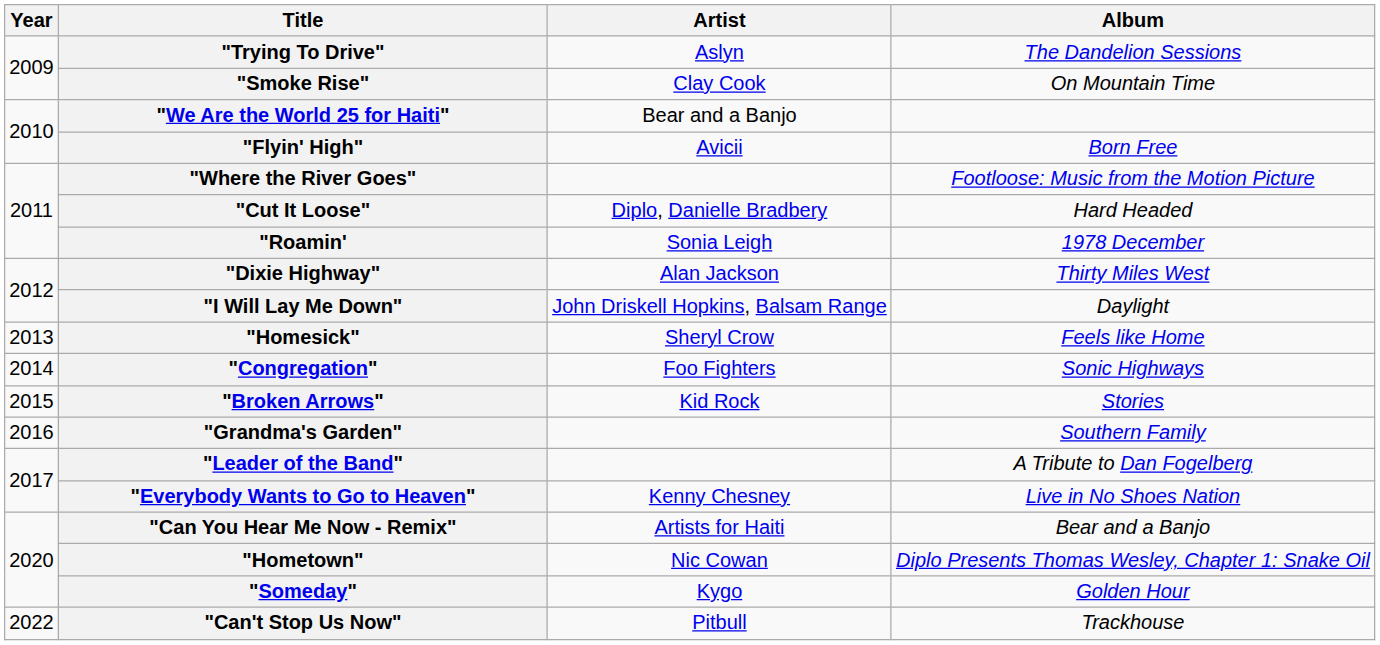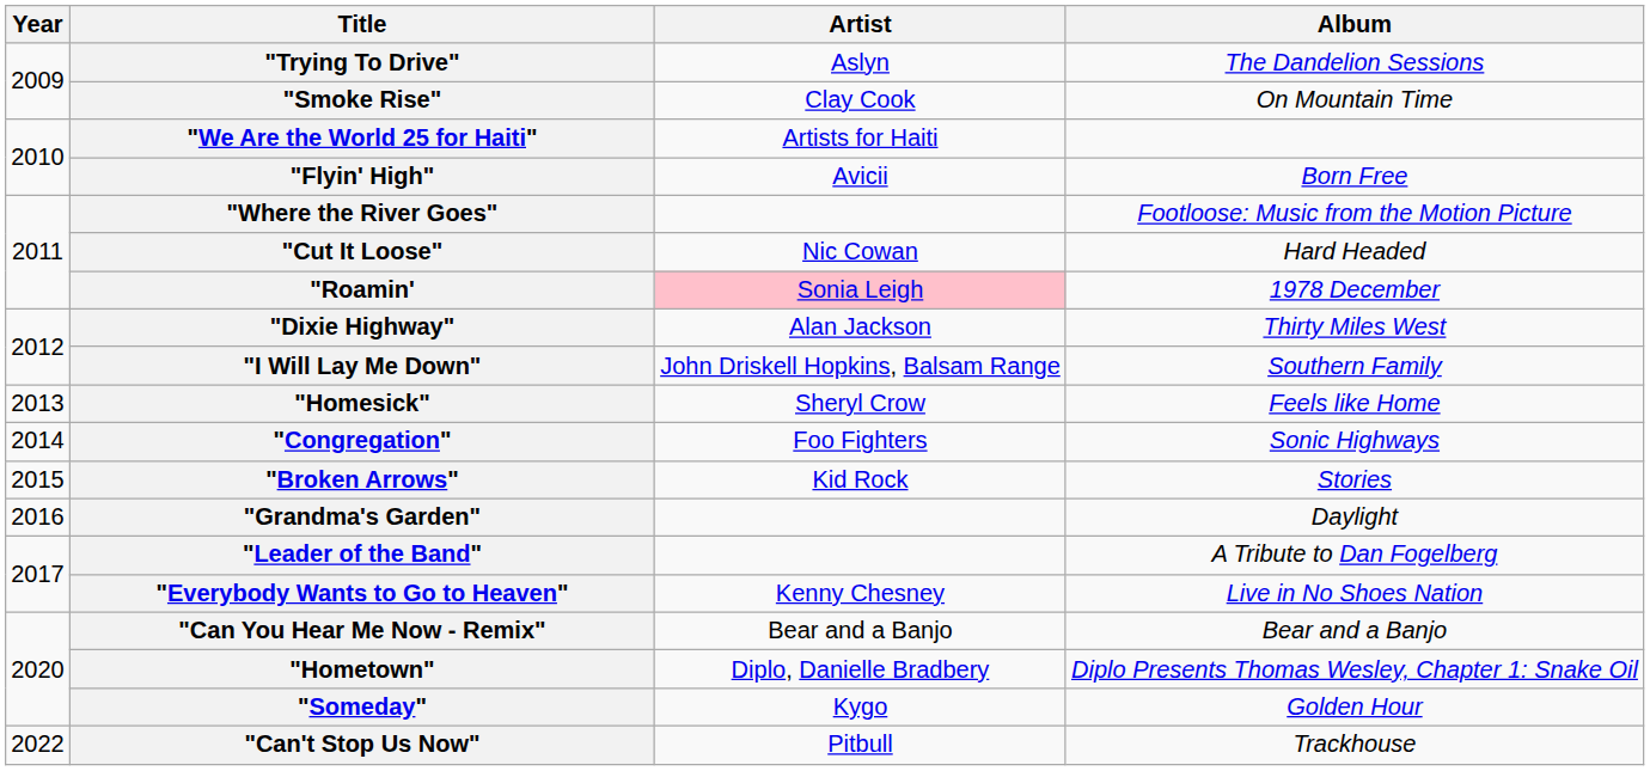 <table class="wikitable plainrowheaders" style="text-align:center;">
 <tr>
 <th>Year</th>
 <th style="width:24em;">Title</th>
 <th>Artist</th>
 <th>Album</th>
 </tr>
 <tr>
 <td rowspan="2">2009</td>
 <th scope="row">"Trying To Drive"</th>
 <td><a href='#'>Aslyn</a></td>
 <td><em><a href='#'>The Dandelion Sessions</a></em></td>
 </tr>
 <tr>
 <th scope="row">"Smoke Rise"</th>
 <td><a href='#'>Clay Cook</a></td>
 <td><em>On Mountain Time</em></td>
 </tr>
 <tr>
 <td rowspan="2">2010</td>
 <th scope="row">"<a href='#'>We Are the World 25 for Haiti</a>"</th>
-<td>Bear and a Banjo</td>
+<td><a href='#'>Artists for Haiti</a></td>
 <td></td>
 </tr>
 <tr>
 <th scope="row">"Flyin' High"</th>
 <td><a href='#'>Avicii</a></td>
 <td><em><a href='#'>Born Free</a></em></td>
 </tr>
 <tr>
 <td rowspan="3">2011</td>
 <th scope="row">"Where the River Goes"</th>
 <td></td>
 <td><em><a href='#'>Footloose: Music from the Motion Picture</a></em></td>
 </tr>
 <tr>
 <th scope="row">"Cut It Loose"</th>
-<td><a href='#'>Diplo</a>, <a href='#'>Danielle Bradbery</a></td>
+<td><a href='#'>Nic Cowan</a></td>
 <td><em>Hard Headed</em></td>
 </tr>
 <tr>
 <th scope="row">"Roamin'</th>
-<td><a href='#'>Sonia Leigh</a></td>
+<td style="background: pink;"><a href='#'>Sonia Leigh</a></td>
 <td><em><a href='#'>1978 December</a></em></td>
 </tr>
 <tr>
 <td rowspan="2">2012</td>
 <th scope="row">"Dixie Highway"</th>
 <td><a href='#'>Alan Jackson</a></td>
 <td><em><a href='#'>Thirty Miles West</a></em></td>
 </tr>
 <tr>
 <th scope="row">"I Will Lay Me Down"</th>
 <td><a href='#'>John Driskell Hopkins</a>, <a href='#'>Balsam Range</a></td>
-<td><em>Daylight</em></td>
+<td><em><a href='#'>Southern Family</a></em></td>
 </tr>
 <tr>
 <td>2013</td>
 <th scope="row">"Homesick"</th>
 <td><a href='#'>Sheryl Crow</a></td>
 <td><em><a href='#'>Feels like Home</a></em></td>
 </tr>
 <tr>
 <td>2014</td>
 <th scope="row">"<a href='#'>Congregation</a>"</th>
 <td><a href='#'>Foo Fighters</a></td>
 <td><em><a href='#'>Sonic Highways</a></em></td>
 </tr>
 <tr>
 <td>2015</td>
 <th scope="row">"<a href='#'>Broken Arrows</a>"</th>
 <td><a href='#'>Kid Rock</a></td>
 <td><em><a href='#'>Stories</a></em></td>
 </tr>
 <tr>
 <td>2016</td>
 <th scope="row">"Grandma's Garden"</th>
 <td></td>
-<td><em><a href='#'>Southern Family</a></em></td>
+<td><em>Daylight</em></td>
 </tr>
 <tr>
 <td rowspan="2">2017</td>
 <th scope="row">"<a href='#'>Leader of the Band</a>"</th>
 <td></td>
 <td><em>A Tribute to <a href='#'>Dan Fogelberg</a></em></td>
 </tr>
 <tr>
 <th scope="row">"<a href='#'>Everybody Wants to Go to Heaven</a>"</th>
 <td><a href='#'>Kenny Chesney</a></td>
 <td><em><a href='#'>Live in No Shoes Nation</a></em></td>
 </tr>
 <tr>
 <td rowspan="3">2020</td>
 <th scope="row">"Can You Hear Me Now - Remix"</th>
-<td><a href='#'>Artists for Haiti</a></td>
+<td>Bear and a Banjo</td>
 <td><em>Bear and a Banjo</em></td>
 </tr>
 <tr>
 <th scope="row">"Hometown"</th>
-<td><a href='#'>Nic Cowan</a></td>
+<td><a href='#'>Diplo</a>, <a href='#'>Danielle Bradbery</a></td>
 <td><em><a href='#'>Diplo Presents Thomas Wesley, Chapter 1: Snake Oil</a></em></td>
 </tr>
 <tr>
 <th scope="row">"<a href='#'>Someday</a>"</th>
 <td><a href='#'>Kygo</a></td>
 <td><em><a href='#'>Golden Hour</a></em></td>
 </tr>
 <tr>
 <td>2022</td>
 <th scope="row">"Can't Stop Us Now"</th>
 <td><a href='#'>Pitbull</a></td>
 <td><em>Trackhouse</em></td>
 </tr>
 </table>
